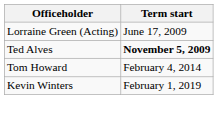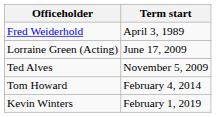 <table class="wikitable sortable">
 <tr style="vertical-align:bottom;">
 <th>Officeholder</th>
 <th>Term start</th>
+</tr>
+<tr>
+<td><a href='#'>Fred Weiderhold</a></td>
+<td>April 3, 1989</td>
 </tr>
 <tr>
 <td>Lorraine Green (Acting)</td>
 <td>June 17, 2009</td>
 </tr>
 <tr>
 <td>Ted Alves</td>
-<td><strong>November 5, 2009</strong></td>
+<td>November 5, 2009</td>
 </tr>
 <tr>
 <td>Tom Howard</td>
 <td>February 4, 2014</td>
 </tr>
 <tr>
 <td>Kevin Winters</td>
 <td>February 1, 2019</td>
 </tr>
 </table>
